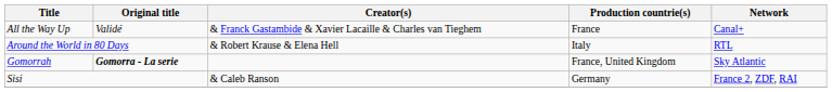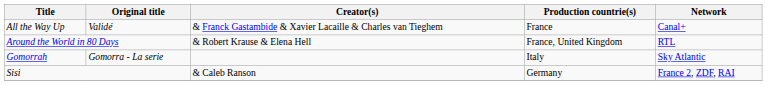 <table class="sortable wikitable" style="width:100%; margin-bottom:4px">
 <tr>
 <th scope="col">Title</th>
 <th scope="col">Original title</th>
 <th scope="col">Creator(s)</th>
 <th scope="col">Production countrie(s)</th>
 <th scope="col">Network</th>
 </tr>
 <tr>
 <td><em>All the Way Up</em> </td>
 <td><em>Validé</em></td>
 <td> & <a href='#'>Franck Gastambide</a> & Xavier Lacaille & Charles van Tieghem</td>
 <td>France</td>
 <td><a href='#'>Canal+</a></td>
 </tr>
 <tr>
 <td colspan="2"><em><a href='#'>Around the World in 80 Days</a></em></td>
 <td> & Robert Krause & Elena Hell</td>
-<td>Italy</td>
+<td>France, United Kingdom</td>
 <td><a href='#'>RTL</a></td>
 </tr>
 <tr>
 <td><em><a href='#'>Gomorrah</a></em> </td>
-<td><strong><em>Gomorra - La serie</em></strong></td>
+<td><em>Gomorra - La serie</em></td>
 <td></td>
-<td>France, United Kingdom</td>
+<td>Italy</td>
 <td><a href='#'>Sky Atlantic</a></td>
 </tr>
 <tr>
 <td colspan="2"><em>Sisi</em></td>
 <td> & Caleb Ranson</td>
 <td>Germany</td>
 <td><a href='#'>France 2</a>, <a href='#'>ZDF</a>, <a href='#'>RAI</a></td>
 </tr>
 <tr>
 </tr>
 </table>
